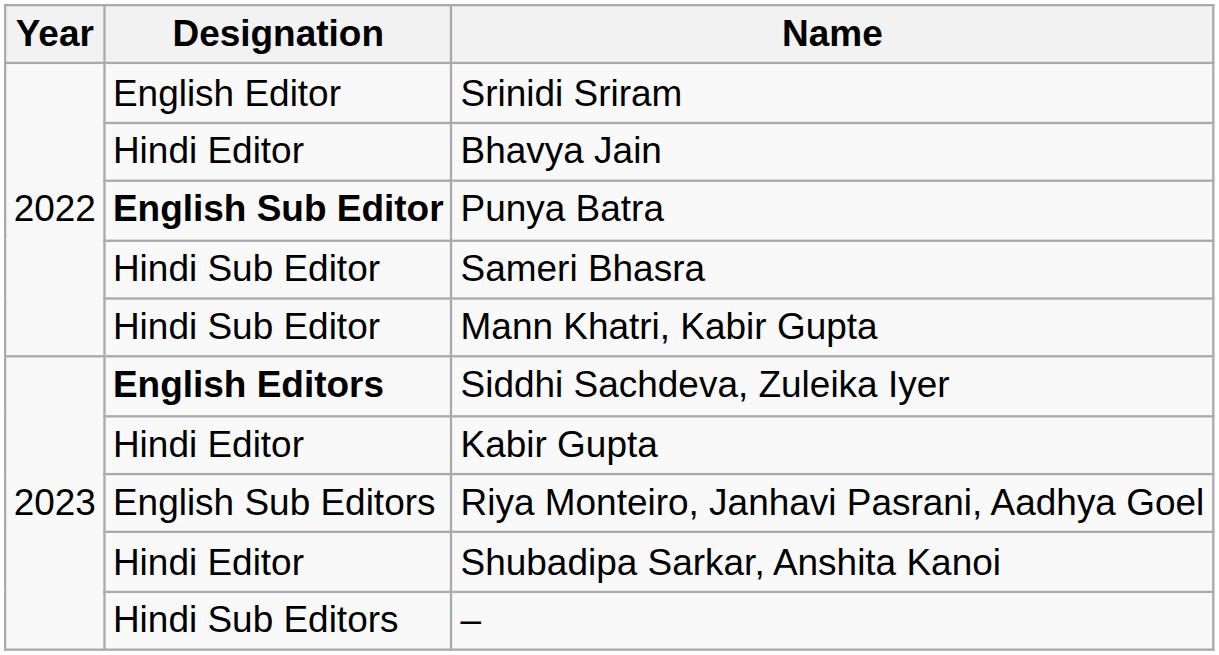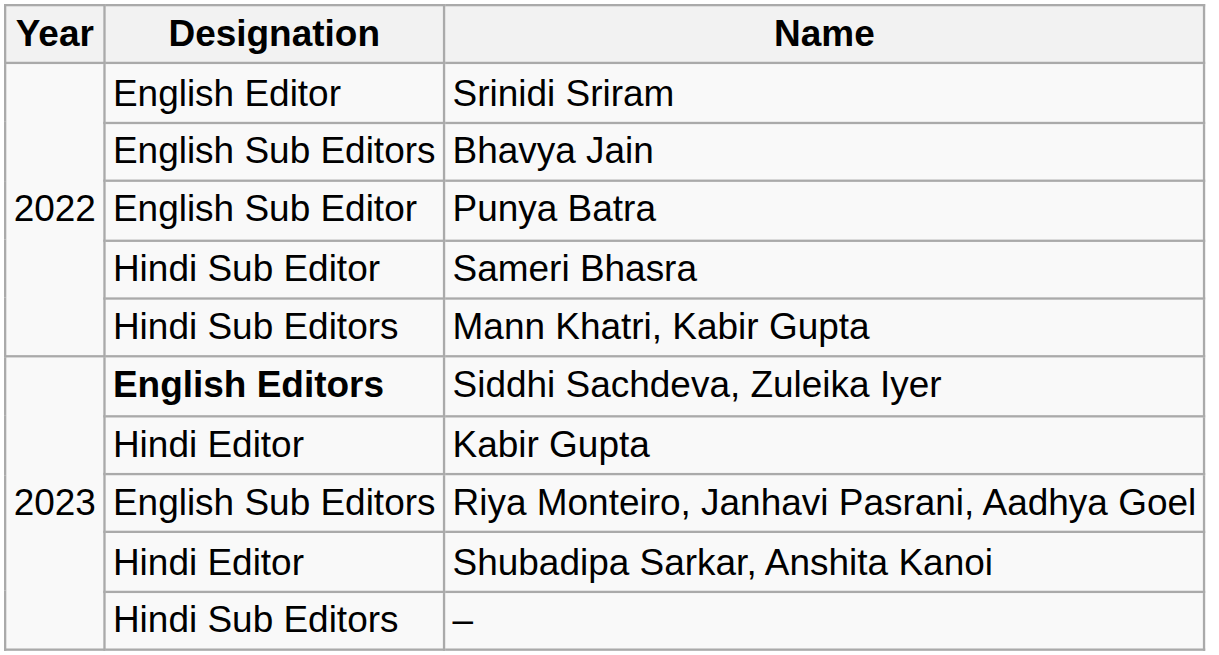 <table class="wikitable">
 <tr>
 <th>Year</th>
 <th>Designation</th>
 <th>Name</th>
 </tr>
 <tr>
 <td rowspan="5">2022</td>
 <td>English Editor</td>
 <td>Srinidi Sriram</td>
 </tr>
 <tr>
-<td>Hindi Editor</td>
+<td>English Sub Editors</td>
 <td>Bhavya Jain</td>
 </tr>
 <tr>
-<td><strong>English Sub Editor</strong></td>
+<td>English Sub Editor</td>
 <td>Punya Batra</td>
 </tr>
 <tr>
 <td>Hindi Sub Editor</td>
 <td>Sameri Bhasra</td>
 </tr>
 <tr>
-<td>Hindi Sub Editor</td>
+<td>Hindi Sub Editors</td>
 <td>Mann Khatri, Kabir Gupta</td>
 </tr>
 <tr>
 <td rowspan="5">2023</td>
 <td><strong>English Editors</strong></td>
 <td>Siddhi Sachdeva, Zuleika Iyer</td>
 </tr>
 <tr>
 <td>Hindi Editor</td>
 <td>Kabir Gupta</td>
 </tr>
 <tr>
 <td>English Sub Editors</td>
 <td>Riya Monteiro, Janhavi Pasrani, Aadhya Goel</td>
 </tr>
 <tr>
 <td>Hindi Editor</td>
 <td>Shubadipa Sarkar, Anshita Kanoi</td>
 </tr>
 <tr>
 <td>Hindi Sub Editors</td>
 <td>–</td>
 </tr>
 </table>
